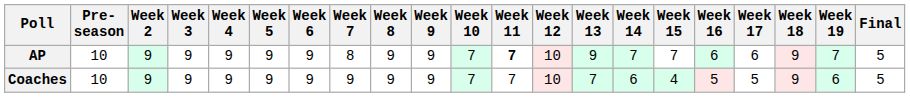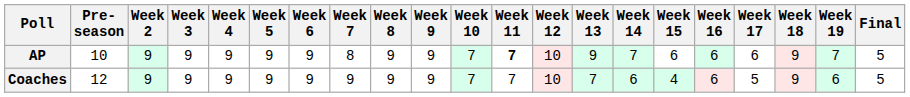 <table class="wikitable" style="white-space:nowrap;font-size:90%">
 <tr>
 <th>Poll</th>
 <th>Pre-<br>season</th>
 <th>Week<br>2</th>
 <th>Week<br>3</th>
 <th>Week<br>4</th>
 <th>Week<br>5</th>
 <th>Week<br>6</th>
 <th>Week<br>7</th>
 <th>Week<br>8</th>
 <th>Week<br>9</th>
 <th>Week<br>10</th>
 <th>Week<br>11</th>
 <th>Week<br>12</th>
 <th>Week<br>13</th>
 <th>Week<br>14</th>
 <th>Week<br>15</th>
 <th>Week<br>16</th>
 <th>Week<br>17</th>
 <th>Week<br>18</th>
 <th>Week<br>19</th>
 <th>Final</th>
 </tr>
 <tr style="text-align:center;">
 <th>AP</th>
 <td style="background:#FFF;">10</td>
 <td style="background:#D8FFEB;">9</td>
 <td style="background:#FFF;">9</td>
 <td style="background:#FFF;">9</td>
 <td style="background:#FFF;">9</td>
 <td style="background:#FFF;">9</td>
 <td style="background:#FFF;">8</td>
 <td style="background:#FFF;">9</td>
 <td style="background:#FFF;">9</td>
 <td style="background:#D8FFEB;">7</td>
 <td style="background:#FFF;"><strong>7</strong></td>
 <td style="background:#FFE6E6;">10</td>
 <td style="background:#D8FFEB;">9</td>
 <td style="background:#D8FFEB;">7</td>
-<td style="background:#FFF;">7</td>
+<td style="background:#FFF;">6</td>
 <td style="background:#D8FFEB;">6</td>
 <td style="background:#FFF;">6</td>
 <td style="background:#FFE6E6;">9</td>
 <td style="background:#D8FFEB;">7</td>
 <td style="background:#FFF;">5</td>
 </tr>
 <tr style="text-align:center;">
 <th>Coaches</th>
-<td style="background:#FFF;">10</td>
+<td style="background:#FFF;">12</td>
 <td style="background:#D8FFEB;">9</td>
 <td style="background:#FFF;">9</td>
 <td style="background:#FFF;">9</td>
 <td style="background:#FFF;">9</td>
 <td style="background:#FFF;">9</td>
 <td style="background:#FFF;">9</td>
 <td style="background:#FFF;">9</td>
 <td style="background:#FFF;">9</td>
 <td style="background:#D8FFEB;">7</td>
 <td style="background:#FFF;">7</td>
 <td style="background:#FFE6E6;">10</td>
 <td style="background:#D8FFEB;">7</td>
 <td style="background:#D8FFEB;">6</td>
 <td style="background:#D8FFEB;">4</td>
-<td style="background:#FFE6E6;">5</td>
+<td style="background:#FFE6E6;">6</td>
 <td style="background:#FFF;">5</td>
 <td style="background:#FFE6E6;">9</td>
 <td style="background:#D8FFEB;">6</td>
 <td style="background:#FFF;">5</td>
 </tr>
 </table>
